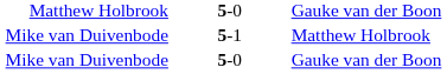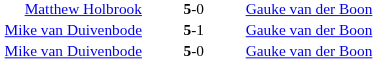 <table style="text-align:center">
 <tr>
 <th width=223></th>
 <th width=100></th>
 <th width=223></th>
 </tr>
 <tr>
 <td align=right><a href='#'>Matthew Holbrook</a> </td>
 <td><strong>5</strong>-0</td>
 <td align=left> <a href='#'>Gauke van der Boon</a></td>
 </tr>
 <tr>
 <td align=right><a href='#'>Mike van Duivenbode</a> </td>
 <td><strong>5</strong>-1</td>
-<td align=left> <a href='#'>Matthew Holbrook</a></td>
+<td align=left> <a href='#'>Gauke van der Boon</a></td>
 </tr>
 <tr>
 <td align=right><a href='#'>Mike van Duivenbode</a> </td>
 <td><strong>5</strong>-0</td>
 <td align=left> <a href='#'>Gauke van der Boon</a></td>
 </tr>
 </table>
